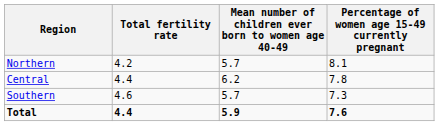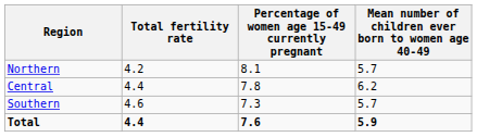 <table class="wikitable sortable">
 <tr>
 <th style="width:100pt;">Region</th>
 <th style="width:100pt;">Total fertility rate</th>
+<th style="width:100pt;">Percentage of women age 15-49 currently pregnant</th>
 <th style="width:100pt;">Mean number of children ever born to women age 40-49</th>
-<th style="width:100pt;">Percentage of women age 15-49 currently pregnant</th>
 </tr>
 <tr>
 <td><a href='#'>Northern</a></td>
 <td>4.2</td>
+<td>8.1</td>
 <td>5.7</td>
-<td>8.1</td>
 </tr>
 <tr>
 <td><a href='#'>Central</a></td>
 <td>4.4</td>
+<td>7.8</td>
 <td>6.2</td>
-<td>7.8</td>
 </tr>
 <tr>
 <td><a href='#'>Southern</a></td>
 <td>4.6</td>
+<td>7.3</td>
 <td>5.7</td>
-<td>7.3</td>
 </tr>
 <tr>
 <td><strong>Total</strong></td>
 <td><strong>4.4</strong></td>
+<td><strong>7.6</strong></td>
 <td><strong>5.9</strong></td>
-<td><strong>7.6</strong></td>
 </tr>
 </table>
